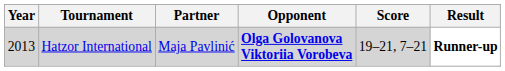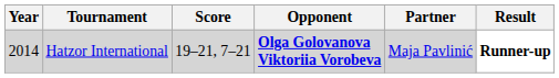 <table class="sortable wikitable" style="font-size: 90%;">
 <tr>
 <th>Year</th>
 <th>Tournament</th>
+<th>Score</th>
+<th>Opponent</th>
 <th>Partner</th>
-<th>Opponent</th>
-<th>Score</th>
 <th>Result</th>
 </tr>
 <tr style="background:#D5D5D5">
-<td align="center">2013</td>
+<td align="center">2014</td>
 <td align="left"><a href='#'>Hatzor International</a></td>
+<td align="left">19–21, 7–21</td>
+<td align="left"><strong> <a href='#'>Olga Golovanova</a><br> <a href='#'>Viktoriia Vorobeva</a></strong></td>
 <td align="left"> <a href='#'>Maja Pavlinić</a></td>
-<td align="left"><strong> <a href='#'>Olga Golovanova</a><br> <a href='#'>Viktoriia Vorobeva</a></strong></td>
-<td align="left">19–21, 7–21</td>
 <td style="text-align:left; background:white"> <strong>Runner-up</strong></td>
 </tr>
 </table>
